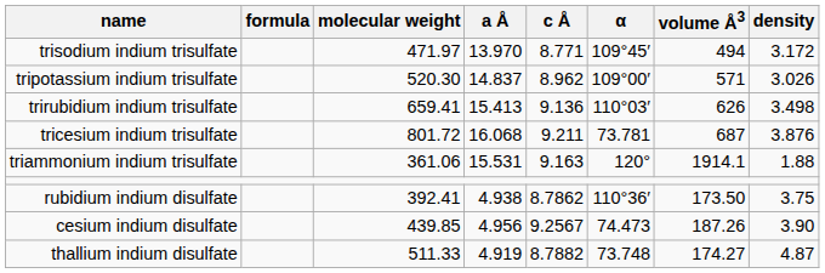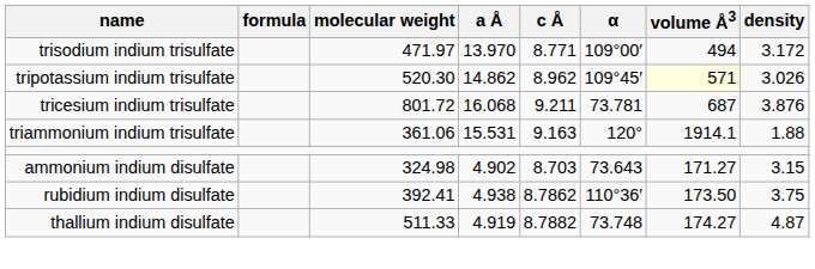 <table class="wikitable" style="text-align:right">
 <tr>
 <th>name</th>
 <th>formula</th>
 <th>molecular weight</th>
 <th>a Å</th>
 <th>c Å</th>
 <th>α</th>
 <th>volume Å<sup>3</sup></th>
 <th>density</th>
 </tr>
 <tr>
 <td>trisodium indium trisulfate</td>
 <td></td>
 <td>471.97</td>
 <td>13.970</td>
 <td>8.771</td>
-<td>109°45′</td>
+<td>109°00′</td>
 <td>494</td>
 <td>3.172</td>
 </tr>
 <tr>
 <td>tripotassium indium trisulfate</td>
 <td></td>
 <td>520.30</td>
-<td>14.837</td>
+<td>14.862</td>
 <td>8.962</td>
-<td>109°00′</td>
-<td>571</td>
+<td>109°45′</td>
+<td style="background: lightyellow;">571</td>
 <td>3.026</td>
-</tr>
-<tr>
-<td>trirubidium indium trisulfate</td>
-<td></td>
-<td>659.41</td>
-<td>15.413</td>
-<td>9.136</td>
-<td>110°03′</td>
-<td>626</td>
-<td>3.498</td>
 </tr>
 <tr>
 <td>tricesium indium trisulfate</td>
 <td></td>
 <td>801.72</td>
 <td>16.068</td>
 <td>9.211</td>
 <td>73.781</td>
 <td>687</td>
 <td>3.876</td>
 </tr>
 <tr>
 <td>triammonium indium trisulfate</td>
 <td></td>
 <td>361.06</td>
 <td>15.531</td>
 <td>9.163</td>
 <td>120°</td>
 <td>1914.1</td>
 <td>1.88</td>
 </tr>
 <tr>
 <td colspan="8"></td>
 </tr>
 <tr>
+<td>ammonium indium disulfate</td>
+<td></td>
+<td>324.98</td>
+<td>4.902</td>
+<td>8.703</td>
+<td>73.643</td>
+<td>171.27</td>
+<td>3.15</td>
+</tr>
+<tr>
 <td>rubidium indium disulfate</td>
 <td></td>
 <td>392.41</td>
 <td>4.938</td>
 <td>8.7862</td>
 <td>110°36′</td>
 <td>173.50</td>
 <td>3.75</td>
-</tr>
-<tr>
-<td>cesium indium disulfate</td>
-<td></td>
-<td>439.85</td>
-<td>4.956</td>
-<td>9.2567</td>
-<td>74.473</td>
-<td>187.26</td>
-<td>3.90</td>
 </tr>
 <tr>
 <td>thallium indium disulfate</td>
 <td></td>
 <td>511.33</td>
 <td>4.919</td>
 <td>8.7882</td>
 <td>73.748</td>
 <td>174.27</td>
 <td>4.87</td>
 </tr>
 </table>
